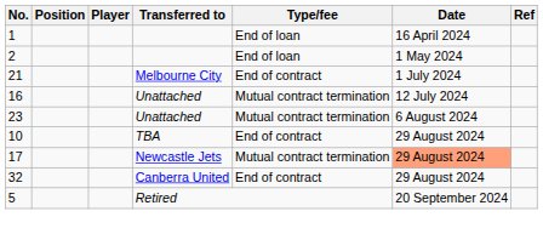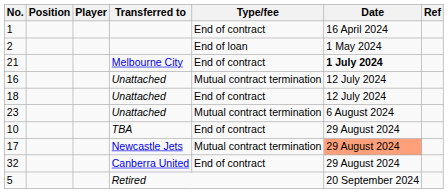 <table class="wikitable plainrowheaders sortable" style="text-align:center; text-align:left">
 <tr>
 <th scope="col">No.</th>
 <th scope="col">Position</th>
 <th scope="col">Player</th>
 <th scope="col">Transferred to</th>
 <th scope="col">Type/fee</th>
 <th scope="col">Date</th>
 <th scope="col" class="unsortable">Ref</th>
 </tr>
 <tr>
 <td>1</td>
 <td></td>
 <td align=left></td>
 <td></td>
-<td>End of loan</td>
+<td>End of contract</td>
 <td>16 April 2024</td>
 <td></td>
 </tr>
 <tr>
 <td>2</td>
 <td></td>
 <td align=left></td>
 <td></td>
 <td>End of loan</td>
 <td>1 May 2024</td>
 <td></td>
 </tr>
 <tr>
 <td>21</td>
 <td></td>
 <td align=left></td>
 <td><a href='#'>Melbourne City</a></td>
 <td>End of contract</td>
-<td>1 July 2024</td>
+<td><strong>1 July 2024</strong></td>
 <td></td>
 </tr>
 <tr>
 <td>16</td>
 <td></td>
 <td align=left></td>
 <td><em>Unattached</em></td>
 <td>Mutual contract termination</td>
+<td>12 July 2024</td>
+<td></td>
+</tr>
+<tr>
+<td>18</td>
+<td></td>
+<td align=left></td>
+<td><em>Unattached</em></td>
+<td>End of contract</td>
 <td>12 July 2024</td>
 <td></td>
 </tr>
 <tr>
 <td>23</td>
 <td></td>
 <td align=left></td>
 <td><em>Unattached</em></td>
 <td>Mutual contract termination</td>
 <td>6 August 2024</td>
 <td></td>
 </tr>
 <tr>
 <td>10</td>
 <td></td>
 <td align=left></td>
 <td><em>TBA</em></td>
 <td>End of contract</td>
 <td>29 August 2024</td>
 <td></td>
 </tr>
 <tr>
 <td>17</td>
 <td></td>
 <td align=left></td>
 <td><a href='#'>Newcastle Jets</a></td>
 <td>Mutual contract termination</td>
 <td style="background: lightsalmon;">29 August 2024</td>
 <td></td>
 </tr>
 <tr>
 <td>32</td>
 <td></td>
 <td align=left></td>
 <td><a href='#'>Canberra United</a></td>
 <td>End of contract</td>
 <td>29 August 2024</td>
 <td></td>
 </tr>
 <tr>
 <td>5</td>
 <td></td>
 <td align=left></td>
 <td colspan=2><em>Retired</em></td>
 <td>20 September 2024</td>
 <td></td>
 </tr>
 </table>
